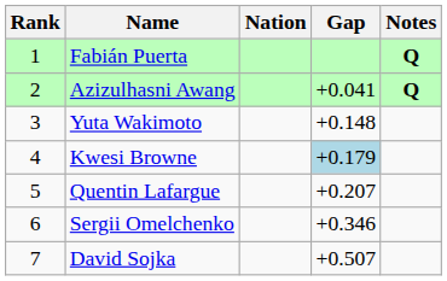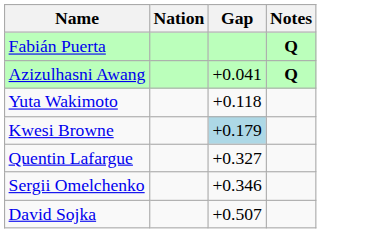 <table class="wikitable sortable" style="text-align:center">
 <tr>
-<th>Rank</th>
 <th>Name</th>
 <th>Nation</th>
 <th>Gap</th>
 <th>Notes</th>
 </tr>
 <tr bgcolor=bbffbb>
-<td>1</td>
 <td align=left><a href='#'>Fabián Puerta</a></td>
 <td align=left></td>
 <td></td>
 <td><strong>Q</strong></td>
 </tr>
 <tr bgcolor=bbffbb>
-<td>2</td>
 <td align=left><a href='#'>Azizulhasni Awang</a></td>
 <td align=left></td>
 <td>+0.041</td>
 <td><strong>Q</strong></td>
 </tr>
 <tr>
-<td>3</td>
 <td align=left><a href='#'>Yuta Wakimoto</a></td>
 <td align=left></td>
-<td>+0.148</td>
+<td>+0.118</td>
 <td></td>
 </tr>
 <tr>
-<td>4</td>
 <td align=left><a href='#'>Kwesi Browne</a></td>
 <td align=left></td>
 <td style="background: lightblue;">+0.179</td>
 <td></td>
 </tr>
 <tr>
-<td>5</td>
 <td align=left><a href='#'>Quentin Lafargue</a></td>
 <td align=left></td>
-<td>+0.207</td>
+<td>+0.327</td>
 <td></td>
 </tr>
 <tr>
-<td>6</td>
 <td align=left><a href='#'>Sergii Omelchenko</a></td>
 <td align=left></td>
 <td>+0.346</td>
 <td></td>
 </tr>
 <tr>
-<td>7</td>
 <td align=left><a href='#'>David Sojka</a></td>
 <td align=left></td>
 <td>+0.507</td>
 <td></td>
 </tr>
 </table>
